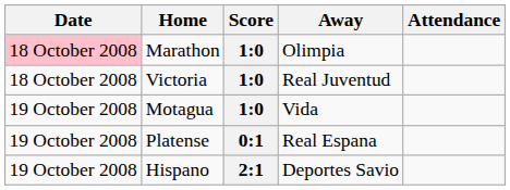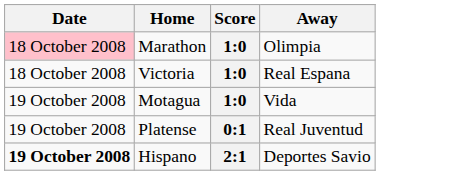 <table class="wikitable">
 <tr>
 <th>Date</th>
 <th>Home</th>
 <th>Score</th>
 <th>Away</th>
-<th>Attendance</th>
 </tr>
 <tr>
 <td style="background: pink;">18 October 2008</td>
 <td>Marathon</td>
 <th>1:0</th>
 <td>Olimpia</td>
-<td></td>
 </tr>
 <tr>
 <td>18 October 2008</td>
 <td>Victoria</td>
 <th>1:0</th>
-<td>Real Juventud</td>
-<td></td>
+<td>Real Espana</td>
 </tr>
 <tr>
 <td>19 October 2008</td>
 <td>Motagua</td>
 <th>1:0</th>
 <td>Vida</td>
-<td></td>
 </tr>
 <tr>
 <td>19 October 2008</td>
 <td>Platense</td>
 <th>0:1</th>
-<td>Real Espana</td>
-<td></td>
+<td>Real Juventud</td>
 </tr>
 <tr>
-<td>19 October 2008</td>
+<td><strong>19 October 2008</strong></td>
 <td>Hispano</td>
 <th>2:1</th>
 <td>Deportes Savio</td>
-<td></td>
 </tr>
 </table>
